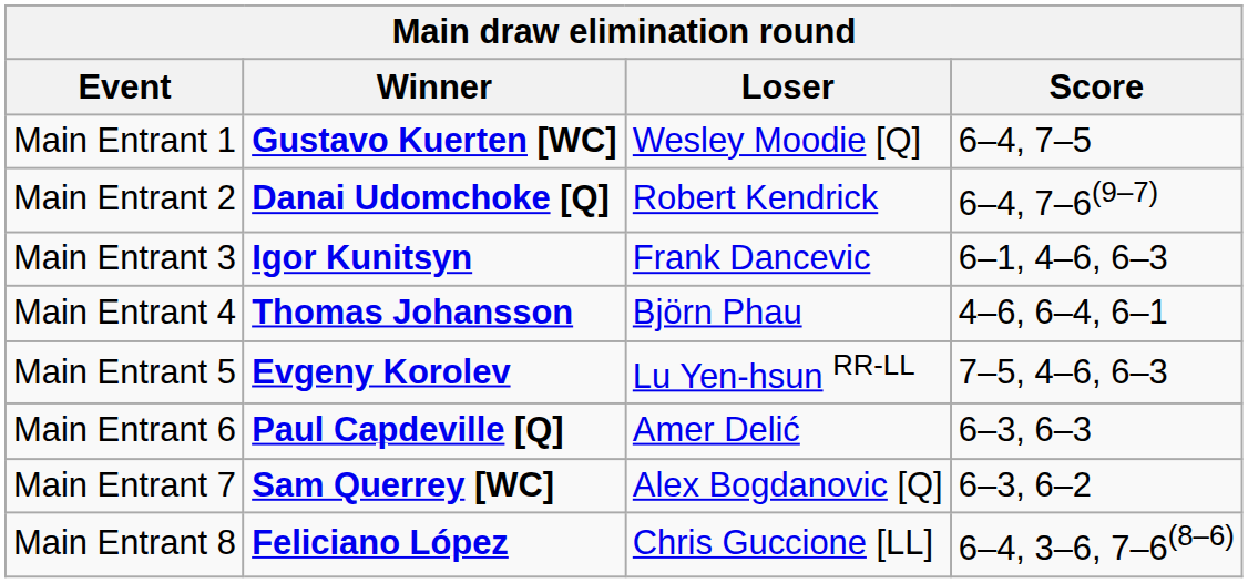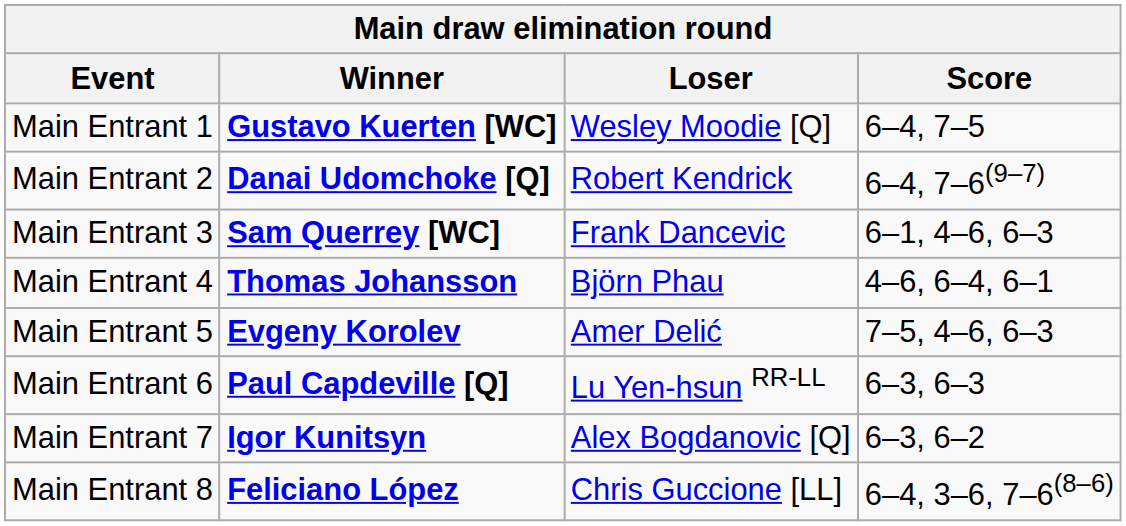 <table class="wikitable">
 <tr>
 <th colspan=4><strong>Main draw elimination round</strong></th>
 </tr>
 <tr>
 <th>Event</th>
 <th>Winner</th>
 <th>Loser</th>
 <th>Score</th>
 </tr>
 <tr>
 <td>Main Entrant 1</td>
 <td><strong> <a href='#'>Gustavo Kuerten</a> [WC]</strong></td>
 <td> <a href='#'>Wesley Moodie</a> [Q]</td>
 <td>6–4, 7–5</td>
 </tr>
 <tr>
 <td>Main Entrant 2</td>
 <td><strong> <a href='#'>Danai Udomchoke</a> [Q]</strong></td>
 <td> <a href='#'>Robert Kendrick</a></td>
 <td>6–4, 7–6<sup>(9–7)</sup></td>
 </tr>
 <tr>
 <td>Main Entrant 3</td>
-<td><strong> <a href='#'>Igor Kunitsyn</a></strong></td>
+<td><strong> <a href='#'>Sam Querrey</a> [WC]</strong></td>
 <td> <a href='#'>Frank Dancevic</a></td>
 <td>6–1, 4–6, 6–3</td>
 </tr>
 <tr>
 <td>Main Entrant 4</td>
 <td><strong> <a href='#'>Thomas Johansson</a></strong></td>
 <td> <a href='#'>Björn Phau</a></td>
 <td>4–6, 6–4, 6–1</td>
 </tr>
 <tr>
 <td>Main Entrant 5</td>
 <td><strong> <a href='#'>Evgeny Korolev</a></strong></td>
-<td> <a href='#'>Lu Yen-hsun</a> <sup>RR-LL</sup></td>
+<td> <a href='#'>Amer Delić</a></td>
 <td>7–5, 4–6, 6–3</td>
 </tr>
 <tr>
 <td>Main Entrant 6</td>
 <td><strong> <a href='#'>Paul Capdeville</a> [Q]</strong></td>
-<td> <a href='#'>Amer Delić</a></td>
+<td> <a href='#'>Lu Yen-hsun</a> <sup>RR-LL</sup></td>
 <td>6–3, 6–3</td>
 </tr>
 <tr>
 <td>Main Entrant 7</td>
-<td><strong> <a href='#'>Sam Querrey</a> [WC]</strong></td>
+<td><strong> <a href='#'>Igor Kunitsyn</a></strong></td>
 <td> <a href='#'>Alex Bogdanovic</a> [Q]</td>
 <td>6–3, 6–2</td>
 </tr>
 <tr>
 <td>Main Entrant 8</td>
 <td><strong> <a href='#'>Feliciano López</a></strong></td>
 <td> <a href='#'>Chris Guccione</a> [LL]</td>
 <td>6–4, 3–6, 7–6<sup>(8–6)</sup></td>
 </tr>
 </table>
